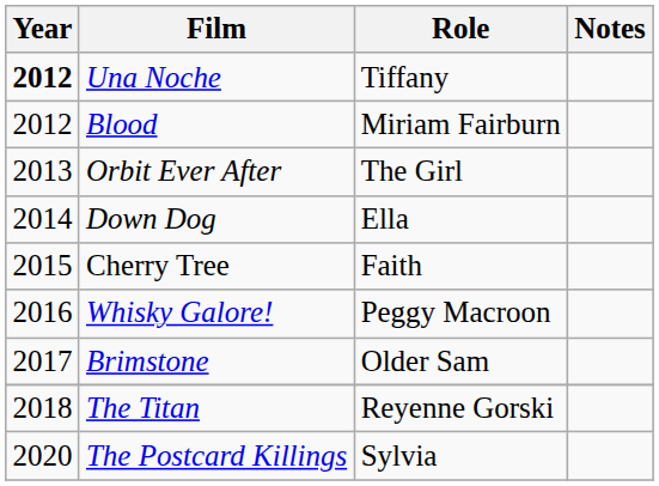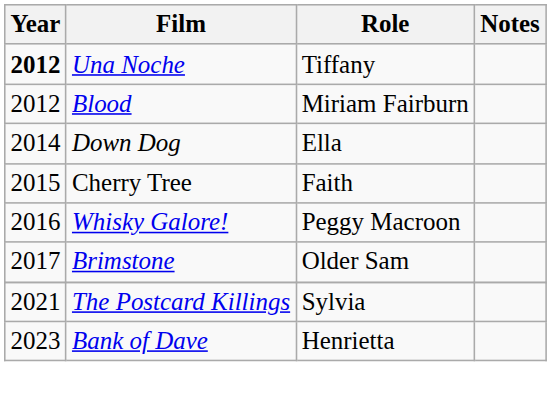 <table class="wikitable sortable">
 <tr>
 <th>Year</th>
 <th>Film</th>
 <th>Role</th>
 <th class="unsortable">Notes</th>
 </tr>
 <tr>
 <td><strong>2012</strong></td>
 <td><em><a href='#'>Una Noche</a></em></td>
 <td>Tiffany</td>
 <td></td>
 </tr>
 <tr>
 <td>2012</td>
 <td><em><a href='#'>Blood</a></em></td>
 <td>Miriam Fairburn</td>
-<td></td>
-</tr>
-<tr>
-<td>2013</td>
-<td><em>Orbit Ever After</em></td>
-<td>The Girl</td>
 <td></td>
 </tr>
 <tr>
 <td>2014</td>
 <td><em>Down Dog</em></td>
 <td>Ella</td>
 <td></td>
 </tr>
 <tr>
 <td>2015</td>
 <td>Cherry Tree</td>
 <td>Faith</td>
 <td></td>
 </tr>
 <tr>
 <td>2016</td>
 <td><em><a href='#'>Whisky Galore!</a></em></td>
 <td>Peggy Macroon</td>
 <td></td>
 </tr>
 <tr>
 <td>2017</td>
 <td><em><a href='#'>Brimstone</a></em></td>
 <td>Older Sam</td>
 <td></td>
 </tr>
 <tr>
 </tr>
 <tr>
-<td>2018</td>
-<td><em><a href='#'>The Titan</a></em></td>
-<td>Reyenne Gorski</td>
-<td></td>
-</tr>
-<tr>
-<td>2020</td>
+<td>2021</td>
 <td><em><a href='#'>The Postcard Killings</a></em></td>
 <td>Sylvia</td>
 <td></td>
 </tr>
+<tr>
+<td>2023</td>
+<td><a href='#'><em>Bank of Dave</em></a></td>
+<td>Henrietta</td>
+<td></td>
+</tr>
 </table>
